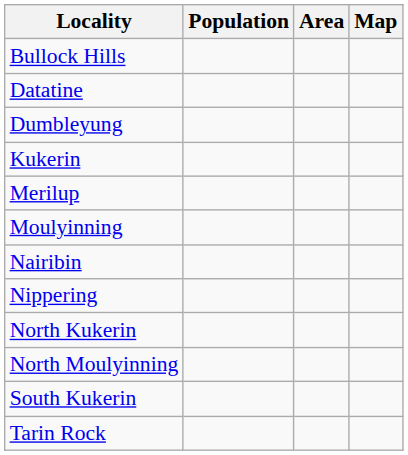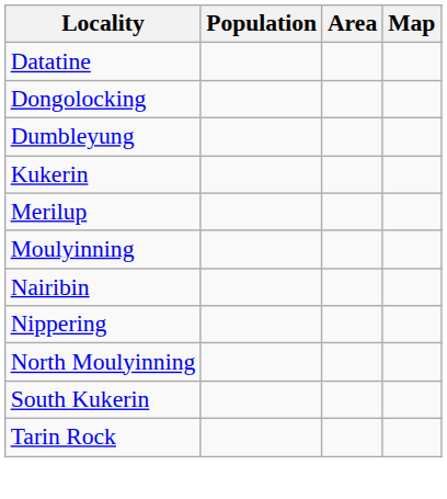 <table class="wikitable sortable">
 <tr>
 <th>Locality</th>
 <th data-sort-type=number>Population</th>
 <th data-sort-type=number>Area</th>
 <th>Map</th>
 </tr>
 <tr>
-<td><a href='#'>Bullock Hills</a></td>
+<td><a href='#'>Datatine</a></td>
 <td></td>
 <td></td>
 <td></td>
 </tr>
 <tr>
-<td><a href='#'>Datatine</a></td>
+<td><a href='#'>Dongolocking</a></td>
 <td></td>
 <td></td>
 <td></td>
 </tr>
 <tr>
 <td><a href='#'>Dumbleyung</a></td>
 <td></td>
 <td></td>
 <td></td>
 </tr>
 <tr>
 <td><a href='#'>Kukerin</a></td>
 <td></td>
 <td></td>
 <td></td>
 </tr>
 <tr>
 <td><a href='#'>Merilup</a></td>
 <td></td>
 <td></td>
 <td></td>
 </tr>
 <tr>
 <td><a href='#'>Moulyinning</a></td>
 <td></td>
 <td></td>
 <td></td>
 </tr>
 <tr>
 <td><a href='#'>Nairibin</a></td>
 <td></td>
 <td></td>
 <td></td>
 </tr>
 <tr>
 <td><a href='#'>Nippering</a></td>
 <td></td>
 <td></td>
 <td></td>
 </tr>
 <tr>
-<td><a href='#'>North Kukerin</a></td>
-<td></td>
-<td></td>
-<td></td>
-</tr>
-<tr>
 <td><a href='#'>North Moulyinning</a></td>
 <td></td>
 <td></td>
 <td></td>
 </tr>
 <tr>
 <td><a href='#'>South Kukerin</a></td>
 <td></td>
 <td></td>
 <td></td>
 </tr>
 <tr>
 <td><a href='#'>Tarin Rock</a></td>
 <td></td>
 <td></td>
 <td></td>
 </tr>
 </table>
